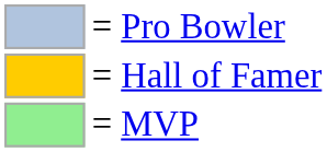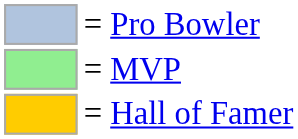 <table>
 <tr>
 <td style="background-color:lightsteelblue; border:1px solid #aaaaaa; width:2em;"></td>
 <td>= <a href='#'>Pro Bowler</a></td>
 </tr>
 <tr>
+<td style="background-color:lightgreen; border:1px solid #aaaaaa; width:2em;"></td>
+<td>= <a href='#'>MVP</a></td>
+</tr>
+<tr>
 <td style="background-color:#FFCC00; border:1px solid #aaaaaa; width:2em;"></td>
 <td>= <a href='#'>Hall of Famer</a></td>
 </tr>
-<tr>
-<td style="background-color:lightgreen; border:1px solid #aaaaaa; width:2em;"></td>
-<td>= <a href='#'>MVP</a></td>
-</tr>
 </table>
